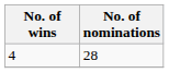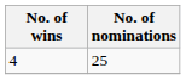 <table class="wikitable">
 <tr style="background:#ebf5ff;">
 <th style="width:75px;">No. of wins</th>
 <th style="width:75px;">No. of nominations</th>
 </tr>
 <tr>
 <td>4</td>
-<td>28</td>
+<td>25</td>
 </tr>
 <tr>
 </tr>
 </table>
